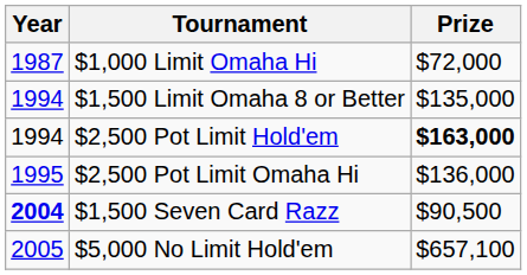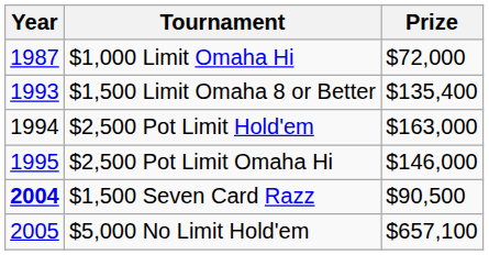 <table class="wikitable">
 <tr>
 <th>Year</th>
 <th>Tournament</th>
 <th>Prize</th>
 </tr>
 <tr>
 <td><a href='#'>1987</a></td>
 <td>$1,000 Limit <a href='#'>Omaha Hi</a></td>
 <td>$72,000</td>
 </tr>
 <tr>
-<td><a href='#'>1994</a></td>
+<td><a href='#'>1993</a></td>
 <td>$1,500 Limit Omaha 8 or Better</td>
-<td>$135,000</td>
+<td>$135,400</td>
 </tr>
 <tr>
 <td>1994</td>
 <td>$2,500 Pot Limit <a href='#'>Hold'em</a></td>
-<td><strong>$163,000</strong></td>
+<td>$163,000</td>
 </tr>
 <tr>
 <td><a href='#'>1995</a></td>
 <td>$2,500 Pot Limit Omaha Hi</td>
-<td>$136,000</td>
+<td>$146,000</td>
 </tr>
 <tr>
 <td><strong><a href='#'>2004</a></strong></td>
 <td>$1,500 Seven Card <a href='#'>Razz</a></td>
 <td>$90,500</td>
 </tr>
 <tr>
 <td><a href='#'>2005</a></td>
 <td>$5,000 No Limit Hold'em</td>
 <td>$657,100</td>
 </tr>
 </table>
